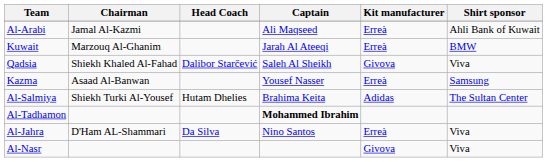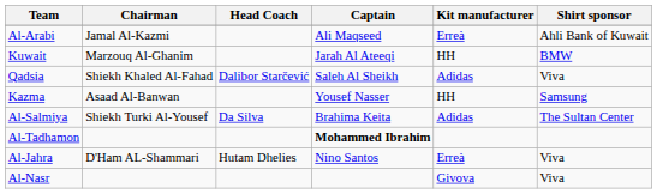 <table class="wikitable sortable" style="text-align: left;">
 <tr>
 <th>Team</th>
 <th>Chairman</th>
 <th>Head Coach</th>
 <th>Captain</th>
 <th>Kit manufacturer</th>
 <th>Shirt sponsor</th>
 </tr>
 <tr>
 </tr>
 <tr>
 <td><a href='#'>Al-Arabi</a></td>
 <td>Jamal Al-Kazmi</td>
 <td></td>
 <td><a href='#'>Ali Maqseed</a></td>
 <td><a href='#'>Erreà</a></td>
 <td>Ahli Bank of Kuwait</td>
 </tr>
 <tr>
 <td><a href='#'>Kuwait</a></td>
 <td>Marzouq Al-Ghanim</td>
 <td></td>
 <td><a href='#'>Jarah Al Ateeqi</a></td>
-<td><a href='#'>Erreà</a></td>
+<td>HH</td>
 <td><a href='#'>BMW</a></td>
 </tr>
 <tr>
 <td><a href='#'>Qadsia</a></td>
 <td>Shiekh Khaled Al-Fahad</td>
 <td><a href='#'>Dalibor Starčević</a></td>
 <td><a href='#'>Saleh Al Sheikh</a></td>
-<td><a href='#'>Givova</a></td>
+<td><a href='#'>Adidas</a></td>
 <td>Viva</td>
 </tr>
 <tr>
 <td><a href='#'>Kazma</a></td>
 <td>Asaad Al-Banwan</td>
 <td></td>
 <td><a href='#'>Yousef Nasser</a></td>
-<td><a href='#'>Erreà</a></td>
+<td>HH</td>
 <td><a href='#'>Samsung</a></td>
 </tr>
 <tr>
 <td><a href='#'>Al-Salmiya</a></td>
 <td>Shiekh Turki Al-Yousef</td>
-<td>Hutam Dhelies</td>
+<td><a href='#'>Da Silva</a></td>
 <td><a href='#'>Brahima Keita</a></td>
 <td><a href='#'>Adidas</a></td>
 <td><a href='#'>The Sultan Center</a></td>
 </tr>
 <tr>
 <td><a href='#'>Al-Tadhamon</a></td>
 <td></td>
 <td></td>
 <td><strong>Mohammed Ibrahim</strong></td>
 <td></td>
 <td></td>
 </tr>
 <tr>
 <td><a href='#'>Al-Jahra</a></td>
 <td>D'Ham AL-Shammari</td>
-<td><a href='#'>Da Silva</a></td>
+<td>Hutam Dhelies</td>
 <td><a href='#'>Nino Santos</a></td>
 <td><a href='#'>Erreà</a></td>
 <td>Viva</td>
 </tr>
 <tr>
 <td><a href='#'>Al-Nasr</a></td>
 <td></td>
 <td></td>
 <td></td>
 <td><a href='#'>Givova</a></td>
 <td>Viva</td>
 </tr>
 </table>
